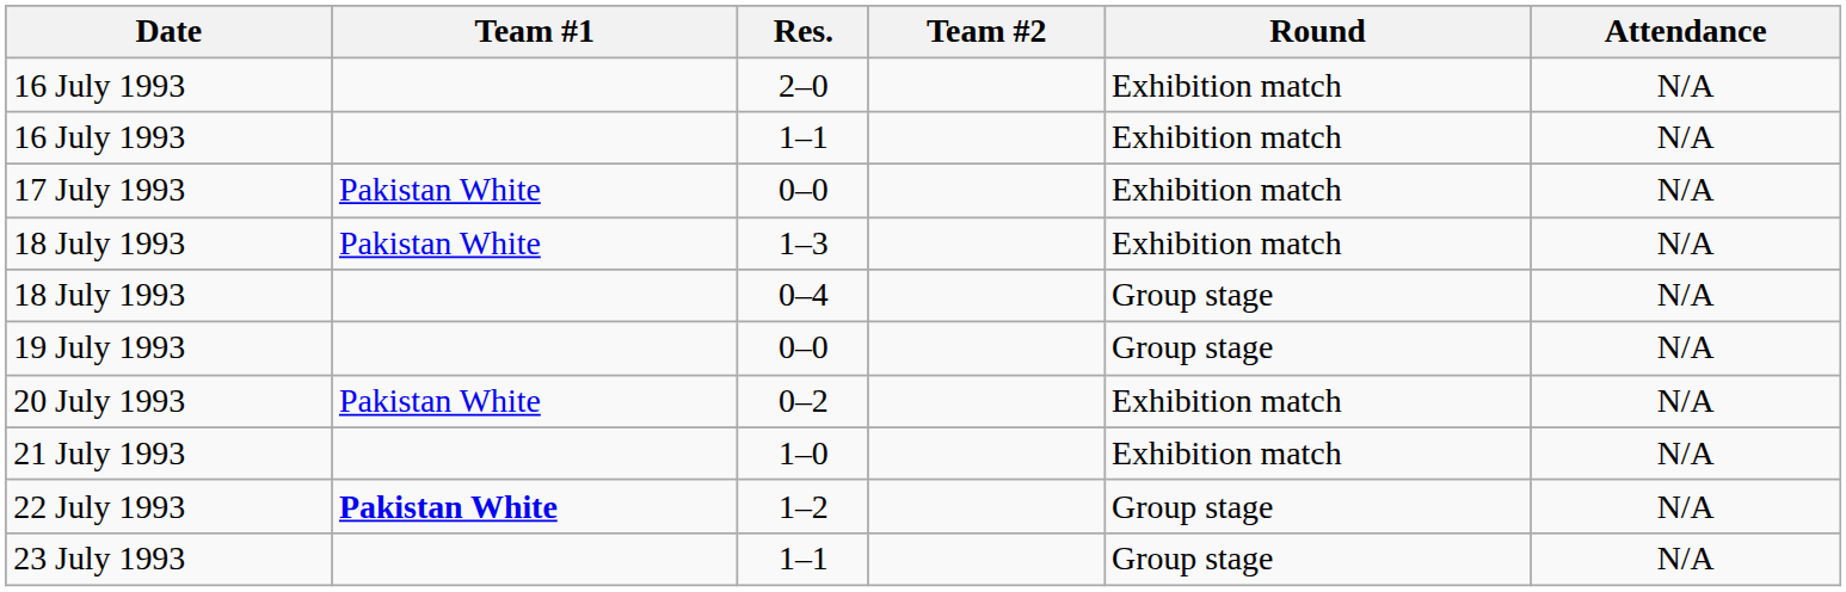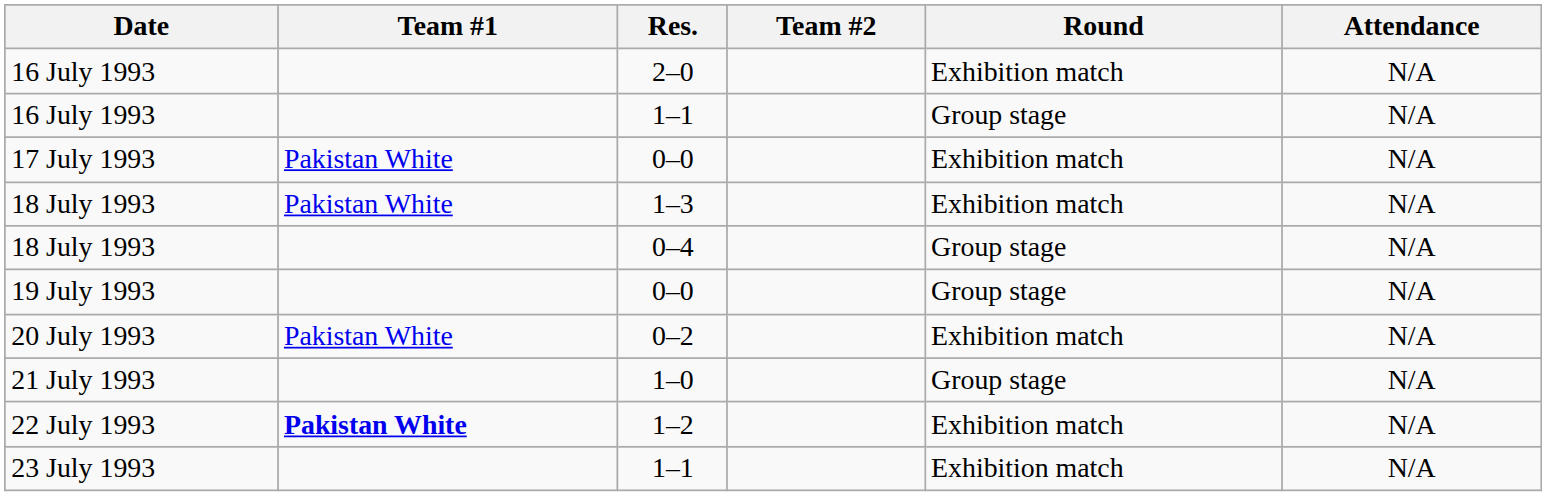 <table class="wikitable" style="text-align:left; width:100%;">
 <tr>
 <th>Date</th>
 <th>Team #1</th>
 <th>Res.</th>
 <th>Team #2</th>
 <th>Round</th>
 <th>Attendance</th>
 </tr>
 <tr>
 <td>16 July 1993</td>
 <td></td>
 <td style="text-align:center;">2–0</td>
 <td></td>
 <td>Exhibition match</td>
 <td style="text-align:center;">N/A</td>
 </tr>
 <tr>
 <td>16 July 1993</td>
 <td></td>
 <td style="text-align:center;">1–1</td>
 <td></td>
-<td>Exhibition match</td>
+<td>Group stage</td>
 <td style="text-align:center;">N/A</td>
 </tr>
 <tr>
 <td>17 July 1993</td>
 <td> <a href='#'>Pakistan White</a></td>
 <td style="text-align:center;">0–0</td>
 <td></td>
 <td>Exhibition match</td>
 <td style="text-align:center;">N/A</td>
 </tr>
 <tr>
 <td>18 July 1993</td>
 <td> <a href='#'>Pakistan White</a></td>
 <td style="text-align:center;">1–3</td>
 <td></td>
 <td>Exhibition match</td>
 <td style="text-align:center;">N/A</td>
 </tr>
 <tr>
 <td>18 July 1993</td>
 <td></td>
 <td style="text-align:center;">0–4</td>
 <td></td>
 <td>Group stage</td>
 <td style="text-align:center;">N/A</td>
 </tr>
 <tr>
 <td>19 July 1993</td>
 <td></td>
 <td style="text-align:center;">0–0</td>
 <td></td>
 <td>Group stage</td>
 <td style="text-align:center;">N/A</td>
 </tr>
 <tr>
 <td>20 July 1993</td>
 <td> <a href='#'>Pakistan White</a></td>
 <td style="text-align:center;">0–2</td>
 <td></td>
 <td>Exhibition match</td>
 <td style="text-align:center;">N/A</td>
 </tr>
 <tr>
 <td>21 July 1993</td>
 <td></td>
 <td style="text-align:center;">1–0</td>
 <td></td>
-<td>Exhibition match</td>
+<td>Group stage</td>
 <td style="text-align:center;">N/A</td>
 </tr>
 <tr>
 <td>22 July 1993</td>
 <td><strong> <a href='#'>Pakistan White</a></strong></td>
 <td style="text-align:center;">1–2</td>
 <td></td>
-<td>Group stage</td>
+<td>Exhibition match</td>
 <td style="text-align:center;">N/A</td>
 </tr>
 <tr>
 <td>23 July 1993</td>
 <td></td>
 <td style="text-align:center;">1–1</td>
 <td></td>
-<td>Group stage</td>
+<td>Exhibition match</td>
 <td style="text-align:center;">N/A</td>
 </tr>
 </table>
